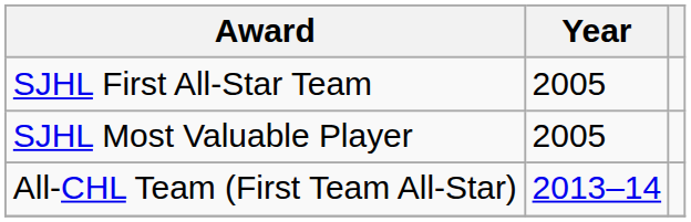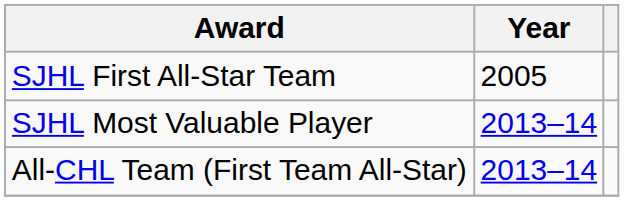 <table class="wikitable">
 <tr>
 <th>Award</th>
 <th>Year</th>
 <th></th>
 </tr>
 <tr>
 <td><a href='#'>SJHL</a> First All-Star Team</td>
 <td>2005</td>
 <td></td>
 </tr>
 <tr>
 <td><a href='#'>SJHL</a> Most Valuable Player</td>
-<td>2005</td>
+<td><a href='#'>2013–14</a></td>
 <td></td>
 </tr>
 <tr>
 <td>All-<a href='#'>CHL</a> Team (First Team All-Star)</td>
 <td><a href='#'>2013–14</a></td>
 <td></td>
 </tr>
 <tr>
 </tr>
 </table>
